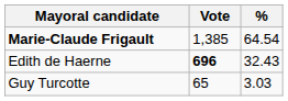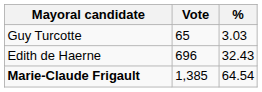 <table class="wikitable">
 <tr>
 <th bgcolor="#DDDDFF" width="200px">Mayoral candidate</th>
 <th bgcolor="#DDDDFF" width="50px">Vote</th>
 <th bgcolor="#DDDDFF"  width="30px">%</th>
 </tr>
 <tr>
+<td>Guy Turcotte</td>
+<td>65</td>
+<td>3.03</td>
+</tr>
+<tr>
+<td>Edith de Haerne</td>
+<td>696</td>
+<td>32.43</td>
+</tr>
+<tr>
 <td><strong>Marie-Claude Frigault</strong></td>
 <td>1,385</td>
 <td>64.54</td>
 </tr>
-<tr>
-<td>Edith de Haerne</td>
-<td><strong>696</strong></td>
-<td>32.43</td>
-</tr>
-<tr>
-<td>Guy Turcotte</td>
-<td>65</td>
-<td>3.03</td>
-</tr>
 </table>
